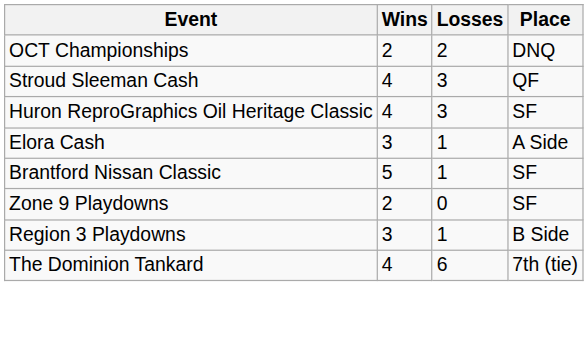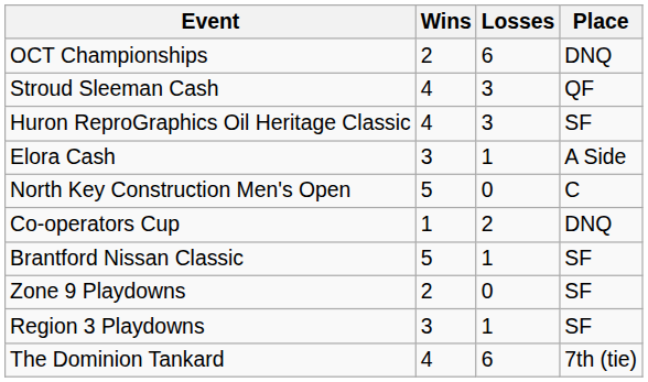 <table class="wikitable">
 <tr>
 <th>Event</th>
 <th>Wins</th>
 <th>Losses</th>
 <th>Place</th>
 </tr>
 <tr>
 <td>OCT Championships</td>
 <td>2</td>
-<td>2</td>
+<td>6</td>
 <td>DNQ</td>
 </tr>
 <tr>
 <td>Stroud Sleeman Cash</td>
 <td>4</td>
 <td>3</td>
 <td>QF</td>
 </tr>
 <tr>
 <td>Huron ReproGraphics Oil Heritage Classic</td>
 <td>4</td>
 <td>3</td>
 <td>SF</td>
 </tr>
 <tr>
 <td>Elora Cash</td>
 <td>3</td>
 <td>1</td>
 <td>A Side</td>
 </tr>
 <tr>
+<td>North Key Construction Men's Open</td>
+<td>5</td>
+<td>0</td>
+<td>C</td>
+</tr>
+<tr>
+<td>Co-operators Cup</td>
+<td>1</td>
+<td>2</td>
+<td>DNQ</td>
+</tr>
+<tr>
 <td>Brantford Nissan Classic</td>
 <td>5</td>
 <td>1</td>
 <td>SF</td>
 </tr>
 <tr>
 <td>Zone 9 Playdowns</td>
 <td>2</td>
 <td>0</td>
 <td>SF</td>
 </tr>
 <tr>
 <td>Region 3 Playdowns</td>
 <td>3</td>
 <td>1</td>
-<td>B Side</td>
+<td>SF</td>
 </tr>
 <tr>
 <td>The Dominion Tankard</td>
 <td>4</td>
 <td>6</td>
 <td>7th (tie)</td>
 </tr>
 </table>
